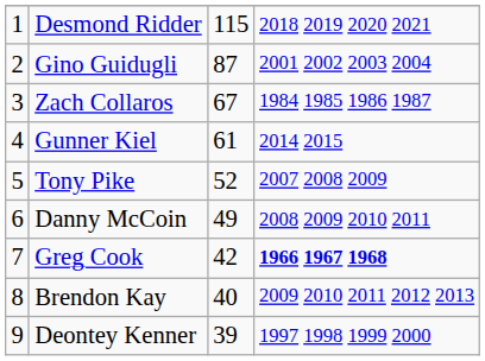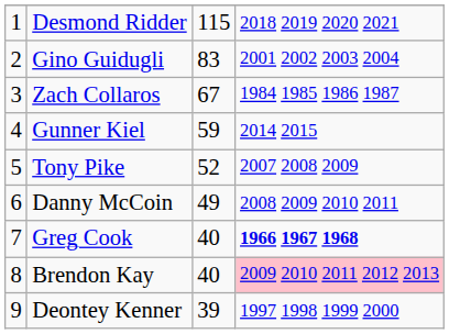 <table class="wikitable">
 <tr>
 </tr>
 <tr>
 <td>1</td>
 <td><a href='#'>Desmond Ridder</a></td>
 <td><abbr>115</abbr></td>
 <td style="font-size:80%;"><a href='#'>2018</a> <a href='#'>2019</a> <a href='#'>2020</a> <a href='#'>2021</a></td>
 </tr>
 <tr>
 <td>2</td>
 <td><a href='#'>Gino Guidugli</a></td>
-<td><abbr>87</abbr></td>
+<td><abbr>83</abbr></td>
 <td style="font-size:80%;"><a href='#'>2001</a> <a href='#'>2002</a> <a href='#'>2003</a> <a href='#'>2004</a></td>
 </tr>
 <tr>
 <td>3</td>
 <td><a href='#'>Zach Collaros</a></td>
 <td><abbr>67</abbr></td>
 <td style="font-size:80%;"><a href='#'>1984</a> <a href='#'>1985</a> <a href='#'>1986</a> <a href='#'>1987</a></td>
 </tr>
 <tr>
 <td>4</td>
 <td><a href='#'>Gunner Kiel</a></td>
-<td><abbr>61</abbr></td>
+<td><abbr>59</abbr></td>
 <td style="font-size:80%;"><a href='#'>2014</a> <a href='#'>2015</a></td>
 </tr>
 <tr>
 <td>5</td>
 <td><a href='#'>Tony Pike</a></td>
 <td><abbr>52</abbr></td>
 <td style="font-size:80%;"><a href='#'>2007</a> <a href='#'>2008</a> <a href='#'>2009</a></td>
 </tr>
 <tr>
 <td>6</td>
 <td>Danny McCoin</td>
 <td><abbr>49</abbr></td>
 <td style="font-size:80%;"><a href='#'>2008</a> <a href='#'>2009</a> <a href='#'>2010</a> <a href='#'>2011</a></td>
 </tr>
 <tr>
 <td>7</td>
 <td><a href='#'>Greg Cook</a></td>
-<td><abbr>42</abbr></td>
+<td><abbr>40</abbr></td>
 <td style="font-size:80%;"><strong><a href='#'>1966</a> <a href='#'>1967</a> <a href='#'>1968</a></strong></td>
 </tr>
 <tr>
 <td>8</td>
 <td>Brendon Kay</td>
 <td><abbr>40</abbr></td>
-<td style="font-size:80%;"><a href='#'>2009</a> <a href='#'>2010</a> <a href='#'>2011</a> <a href='#'>2012</a> <a href='#'>2013</a></td>
+<td style="background: pink; font-size:80%;"><a href='#'>2009</a> <a href='#'>2010</a> <a href='#'>2011</a> <a href='#'>2012</a> <a href='#'>2013</a></td>
 </tr>
 <tr>
 <td>9</td>
 <td>Deontey Kenner</td>
 <td><abbr>39</abbr></td>
 <td style="font-size:80%;"><a href='#'>1997</a> <a href='#'>1998</a> <a href='#'>1999</a> <a href='#'>2000</a></td>
 </tr>
 </table>
